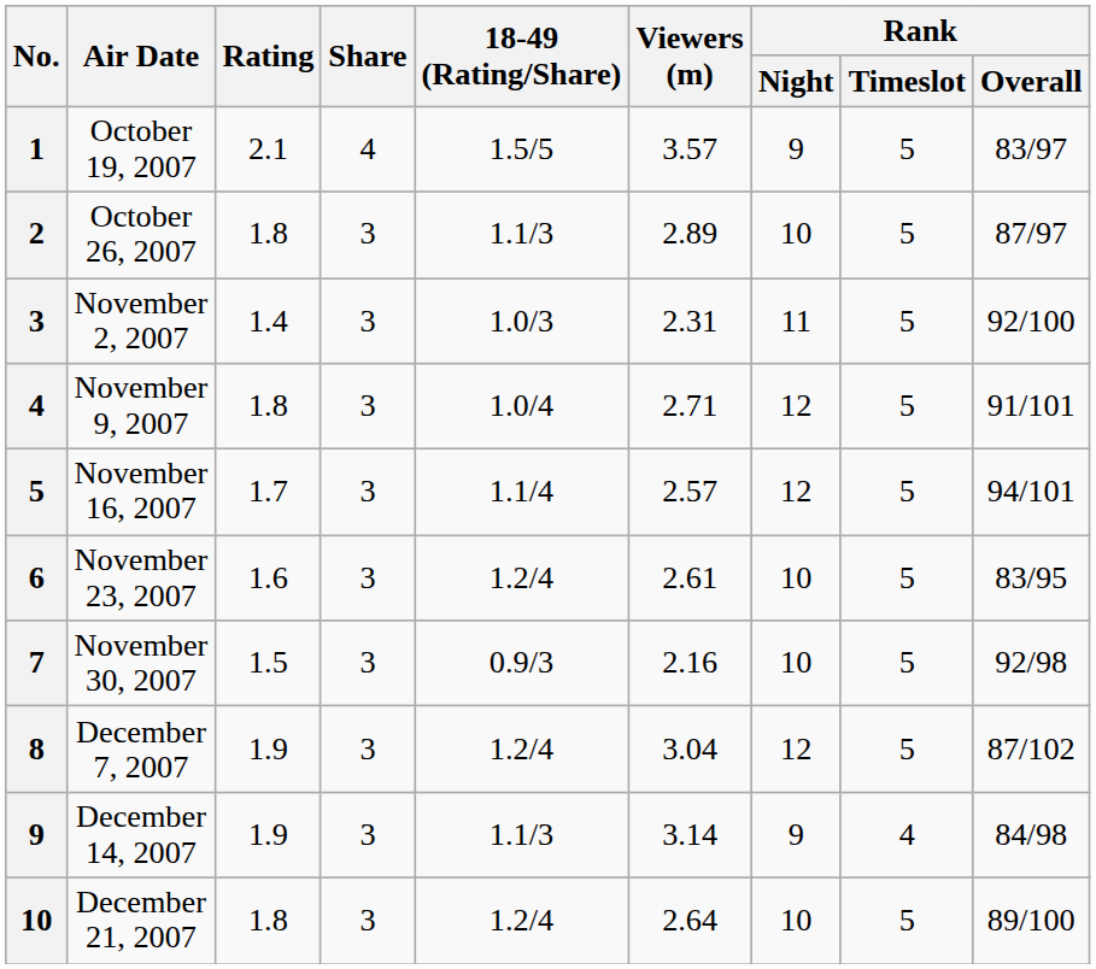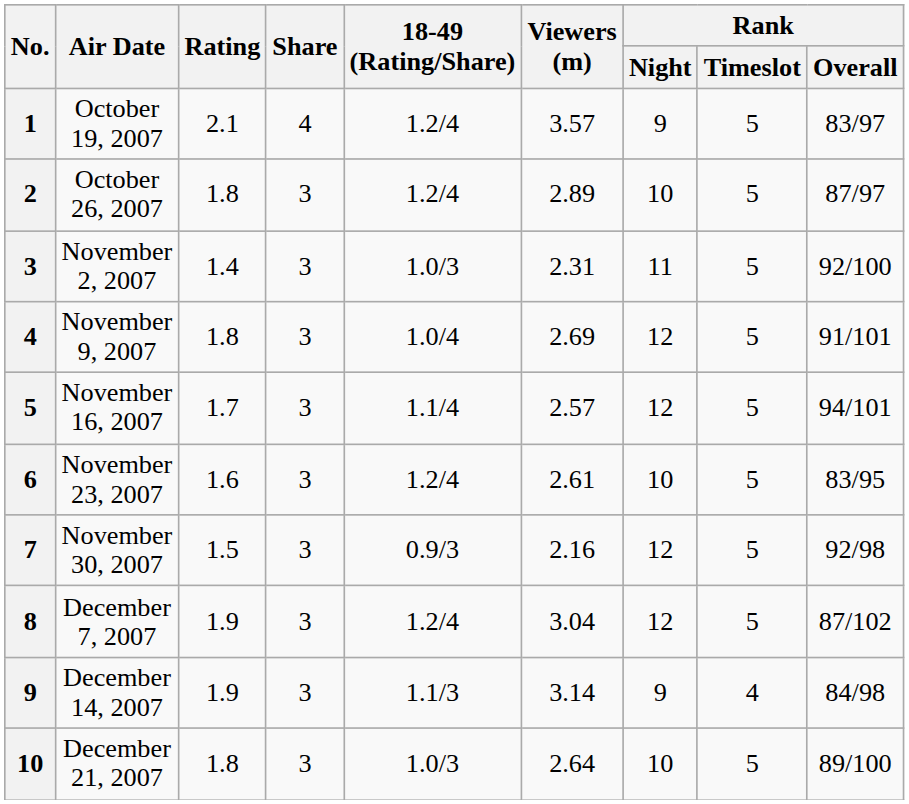 <table class="wikitable" width="70%">
 <tr>
 <th rowspan="2" width="2%">No.</th>
 <th rowspan="2" width="15%">Air Date</th>
 <th rowspan="2" width="8%">Rating</th>
 <th rowspan="2" width="8%">Share</th>
 <th rowspan="2" width="10%">18-49<br>(Rating/Share)</th>
 <th rowspan="2" width="8%">Viewers<br>(m)</th>
 <th colspan="3">Rank</th>
 </tr>
 <tr>
 <th width="10%">Night</th>
 <th width="10%">Timeslot</th>
 <th width="10%">Overall</th>
 </tr>
 <tr>
 <th style="text-align:center"><strong>1</strong></th>
 <td style="text-align:center">October 19, 2007</td>
 <td style="text-align:center">2.1</td>
 <td style="text-align:center">4</td>
-<td style="text-align:center">1.5/5</td>
+<td style="text-align:center">1.2/4</td>
 <td style="text-align:center">3.57</td>
 <td style="text-align:center">9</td>
 <td style="text-align:center">5</td>
 <td style="text-align:center">83/97 </td>
 </tr>
 <tr>
 <th style="text-align:center"><strong>2</strong></th>
 <td style="text-align:center">October 26, 2007</td>
 <td style="text-align:center">1.8</td>
 <td style="text-align:center">3</td>
-<td style="text-align:center">1.1/3</td>
+<td style="text-align:center">1.2/4</td>
 <td style="text-align:center">2.89</td>
 <td style="text-align:center">10</td>
 <td style="text-align:center">5</td>
 <td style="text-align:center">87/97 </td>
 </tr>
 <tr>
 <th style="text-align:center"><strong>3</strong></th>
 <td style="text-align:center">November 2, 2007</td>
 <td style="text-align:center">1.4</td>
 <td style="text-align:center">3</td>
 <td style="text-align:center">1.0/3</td>
 <td style="text-align:center">2.31</td>
 <td style="text-align:center">11</td>
 <td style="text-align:center">5</td>
 <td style="text-align:center">92/100</td>
 </tr>
 <tr>
 <th style="text-align:center"><strong>4</strong></th>
 <td style="text-align:center">November 9, 2007</td>
 <td style="text-align:center">1.8</td>
 <td style="text-align:center">3</td>
 <td style="text-align:center">1.0/4</td>
-<td style="text-align:center">2.71</td>
+<td style="text-align:center">2.69</td>
 <td style="text-align:center">12</td>
 <td style="text-align:center">5</td>
 <td style="text-align:center">91/101</td>
 </tr>
 <tr>
 <th style="text-align:center"><strong>5</strong></th>
 <td style="text-align:center">November 16, 2007</td>
 <td style="text-align:center">1.7</td>
 <td style="text-align:center">3</td>
 <td style="text-align:center">1.1/4</td>
 <td style="text-align:center">2.57</td>
 <td style="text-align:center">12</td>
 <td style="text-align:center">5</td>
 <td style="text-align:center">94/101</td>
 </tr>
 <tr>
 <th style="text-align:center"><strong>6</strong></th>
 <td style="text-align:center">November 23, 2007</td>
 <td style="text-align:center">1.6</td>
 <td style="text-align:center">3</td>
 <td style="text-align:center">1.2/4</td>
 <td style="text-align:center">2.61</td>
 <td style="text-align:center">10 </td>
 <td style="text-align:center">5</td>
 <td style="text-align:center">83/95 </td>
 </tr>
 <tr>
 <th style="text-align:center"><strong>7</strong></th>
 <td style="text-align:center">November 30, 2007</td>
 <td style="text-align:center">1.5</td>
 <td style="text-align:center">3</td>
 <td style="text-align:center">0.9/3</td>
 <td style="text-align:center">2.16</td>
-<td style="text-align:center">10 </td>
+<td style="text-align:center">12 </td>
 <td style="text-align:center">5</td>
 <td style="text-align:center">92/98 </td>
 </tr>
 <tr>
 <th style="text-align:center"><strong>8</strong></th>
 <td style="text-align:center">December 7, 2007</td>
 <td style="text-align:center">1.9</td>
 <td style="text-align:center">3</td>
 <td style="text-align:center">1.2/4</td>
 <td style="text-align:center">3.04</td>
 <td style="text-align:center">12 </td>
 <td style="text-align:center">5</td>
 <td style="text-align:center">87/102 </td>
 </tr>
 <tr>
 <th style="text-align:center"><strong>9</strong></th>
 <td style="text-align:center">December 14, 2007</td>
 <td style="text-align:center">1.9</td>
 <td style="text-align:center">3</td>
 <td style="text-align:center">1.1/3</td>
 <td style="text-align:center">3.14</td>
 <td style="text-align:center">9 </td>
 <td style="text-align:center">4 </td>
 <td style="text-align:center">84/98</td>
 </tr>
 <tr>
 <th style="text-align:center"><strong>10</strong></th>
 <td style="text-align:center">December 21, 2007</td>
 <td style="text-align:center">1.8</td>
 <td style="text-align:center">3</td>
-<td style="text-align:center">1.2/4</td>
+<td style="text-align:center">1.0/3</td>
 <td style="text-align:center">2.64</td>
 <td style="text-align:center">10 </td>
 <td style="text-align:center">5 </td>
 <td style="text-align:center">89/100</td>
 </tr>
 </table>
